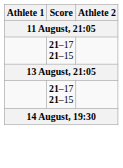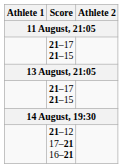 <table class="wikitable" style="text-align: center; font-size:90%">
 <tr>
 <th align="right">Athlete 1</th>
 <th>Score</th>
 <th align="left">Athlete 2</th>
 </tr>
 <tr>
 <th colspan=3>11 August, 21:05</th>
 </tr>
 <tr>
 <td align=right><strong></strong></td>
 <td align=center><strong>21</strong>–17<br><strong>21</strong>–15</td>
 <td align=left></td>
 </tr>
 <tr>
 <th colspan=3>13 August, 21:05</th>
 </tr>
 <tr>
 <td align=right><strong></strong></td>
 <td align=center><strong>21</strong>–17<br><strong>21</strong>–15</td>
 <td align=left></td>
 </tr>
 <tr>
 <th colspan=3>14 August, 19:30</th>
 </tr>
+<tr>
+<td align=right></td>
+<td align=center><strong>21</strong>–12<br>17–<strong>21</strong><br>16–<strong>21</strong></td>
+<td align=left><strong></strong></td>
+</tr>
 </table>
